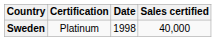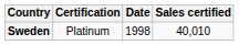 <table class="wikitable plainrowheaders">
 <tr>
 <th scope="col">Country</th>
 <th scope="col">Certification</th>
 <th scope="col">Date</th>
 <th scope="col">Sales certified</th>
 </tr>
 <tr>
 <th scope="row">Sweden</th>
 <td align="center">Platinum</td>
 <td align="center">1998</td>
-<td align="center">40,000</td>
+<td align="center">40,010</td>
 </tr>
 </table>
